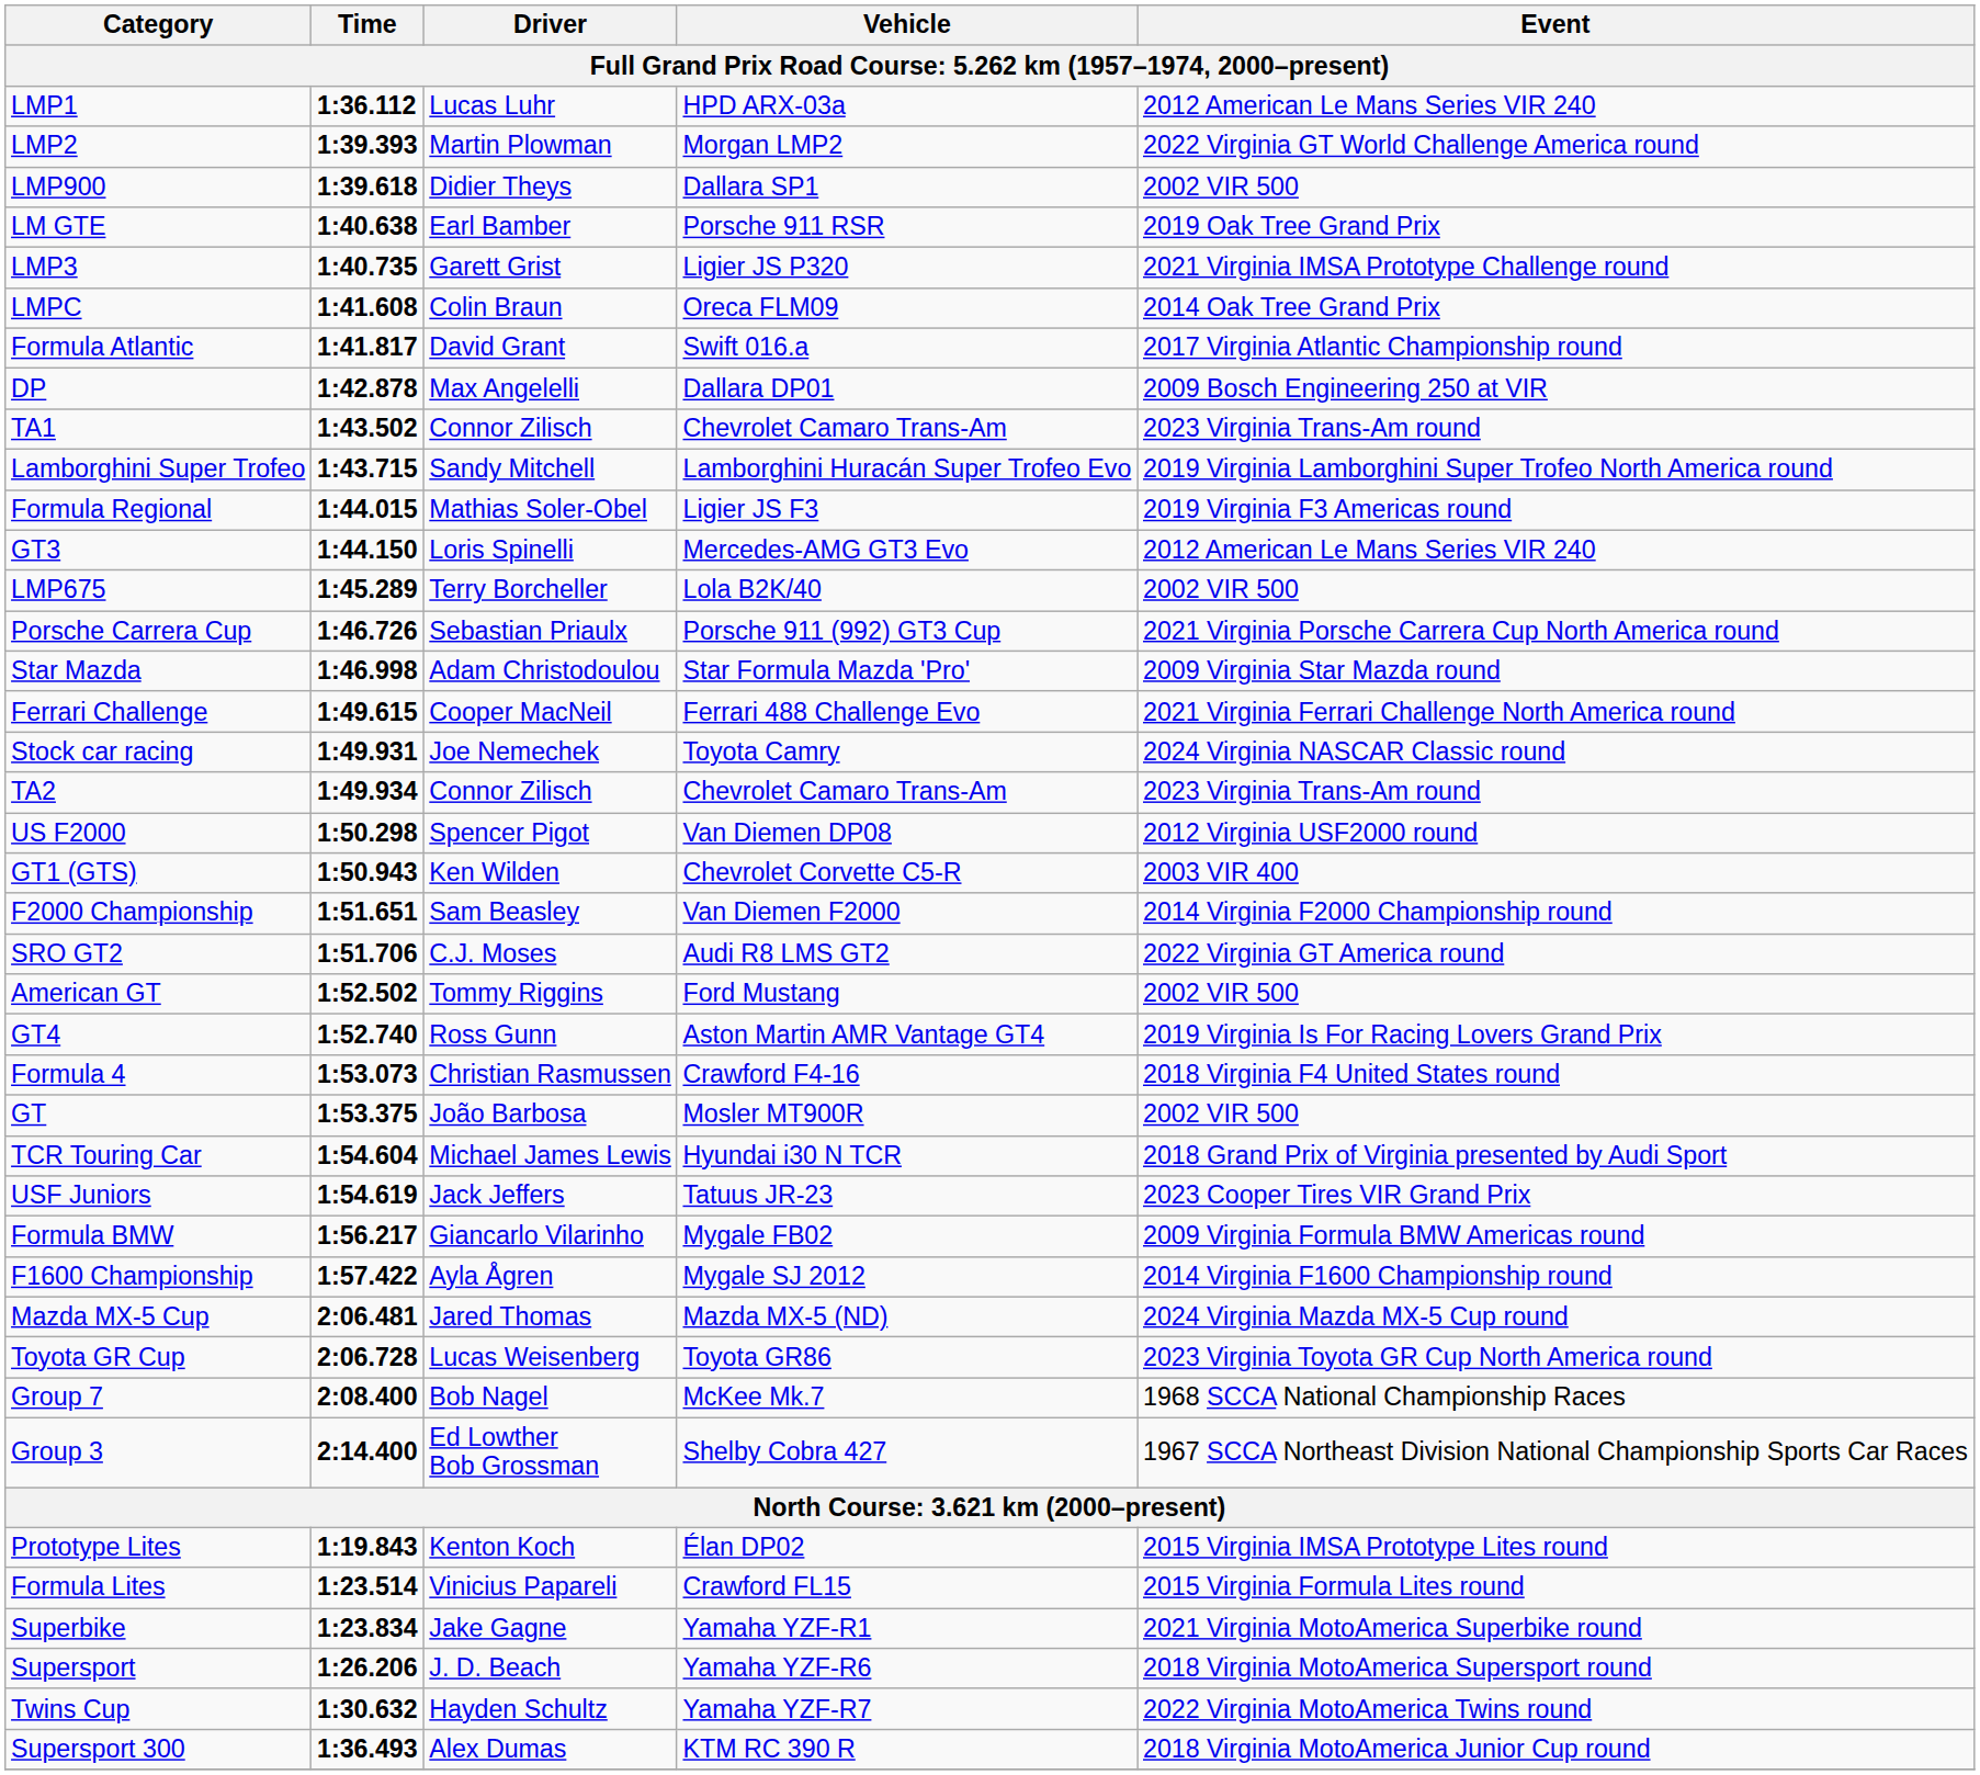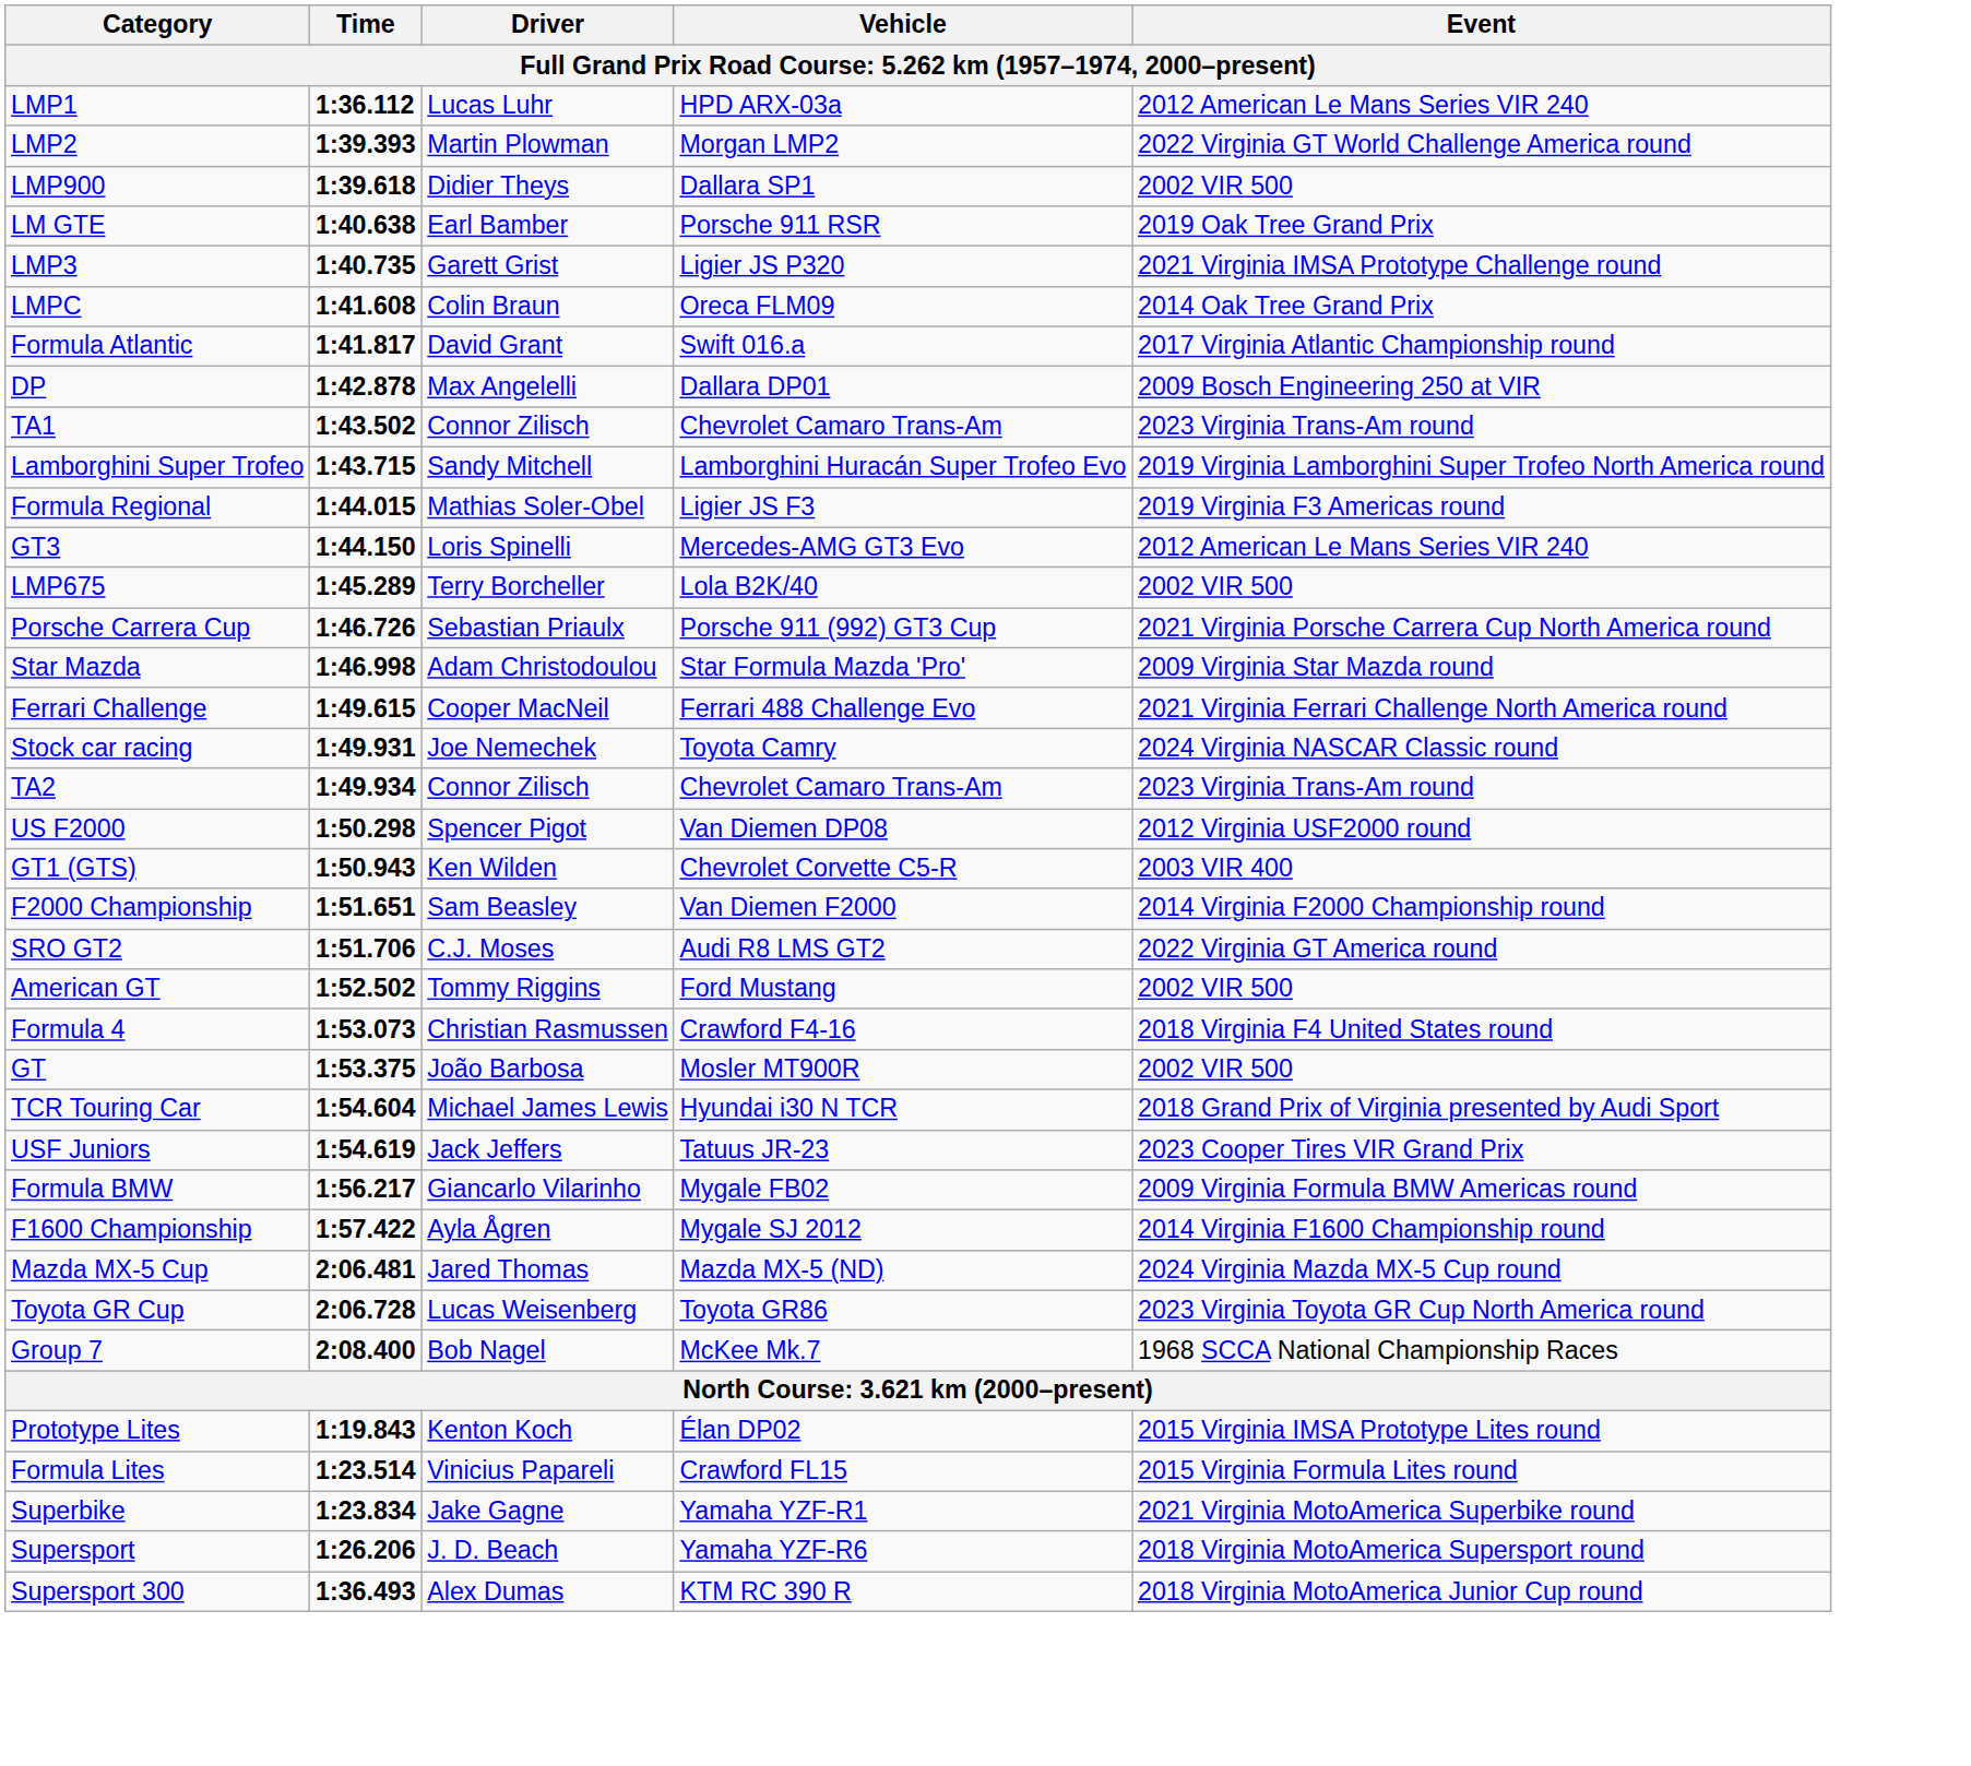 <table class="wikitable">
 <tr>
 <th>Category</th>
 <th>Time</th>
 <th>Driver</th>
 <th>Vehicle</th>
 <th>Event</th>
 </tr>
 <tr>
 <th colspan=5>Full Grand Prix Road Course: 5.262 km (1957–1974, 2000–present)</th>
 </tr>
 <tr>
 <td><a href='#'>LMP1</a></td>
 <td><strong>1:36.112</strong></td>
 <td><a href='#'>Lucas Luhr</a></td>
 <td><a href='#'>HPD ARX-03a</a></td>
 <td><a href='#'>2012 American Le Mans Series VIR 240</a></td>
 </tr>
 <tr>
 <td><a href='#'>LMP2</a></td>
 <td><strong>1:39.393</strong></td>
 <td><a href='#'>Martin Plowman</a></td>
 <td><a href='#'>Morgan LMP2</a></td>
 <td><a href='#'>2022 Virginia GT World Challenge America round</a></td>
 </tr>
 <tr>
 <td><a href='#'>LMP900</a></td>
 <td><strong>1:39.618</strong></td>
 <td><a href='#'>Didier Theys</a></td>
 <td><a href='#'>Dallara SP1</a></td>
 <td><a href='#'>2002 VIR 500</a></td>
 </tr>
 <tr>
 <td><a href='#'>LM GTE</a></td>
 <td><strong>1:40.638</strong></td>
 <td><a href='#'>Earl Bamber</a></td>
 <td><a href='#'>Porsche 911 RSR</a></td>
 <td><a href='#'>2019 Oak Tree Grand Prix</a></td>
 </tr>
 <tr>
 <td><a href='#'>LMP3</a></td>
 <td><strong>1:40.735</strong></td>
 <td><a href='#'>Garett Grist</a></td>
 <td><a href='#'>Ligier JS P320</a></td>
 <td><a href='#'>2021 Virginia IMSA Prototype Challenge round</a></td>
 </tr>
 <tr>
 <td><a href='#'>LMPC</a></td>
 <td><strong>1:41.608</strong></td>
 <td><a href='#'>Colin Braun</a></td>
 <td><a href='#'>Oreca FLM09</a></td>
 <td><a href='#'>2014 Oak Tree Grand Prix</a></td>
 </tr>
 <tr>
 <td><a href='#'>Formula Atlantic</a></td>
 <td><strong>1:41.817</strong></td>
 <td><a href='#'>David Grant</a></td>
 <td><a href='#'>Swift 016.a</a></td>
 <td><a href='#'>2017 Virginia Atlantic Championship round</a></td>
 </tr>
 <tr>
 <td><a href='#'>DP</a></td>
 <td><strong>1:42.878</strong></td>
 <td><a href='#'>Max Angelelli</a></td>
 <td><a href='#'>Dallara DP01</a></td>
 <td><a href='#'>2009 Bosch Engineering 250 at VIR</a></td>
 </tr>
 <tr>
 <td><a href='#'>TA1</a></td>
 <td><strong>1:43.502</strong></td>
 <td><a href='#'>Connor Zilisch</a></td>
 <td><a href='#'>Chevrolet Camaro Trans-Am</a></td>
 <td><a href='#'>2023 Virginia Trans-Am round</a></td>
 </tr>
 <tr>
 <td><a href='#'>Lamborghini Super Trofeo</a></td>
 <td><strong>1:43.715</strong></td>
 <td><a href='#'>Sandy Mitchell</a></td>
 <td><a href='#'>Lamborghini Huracán Super Trofeo Evo</a></td>
 <td><a href='#'>2019 Virginia Lamborghini Super Trofeo North America round</a></td>
 </tr>
 <tr>
 <td><a href='#'>Formula Regional</a></td>
 <td><strong>1:44.015</strong></td>
 <td><a href='#'>Mathias Soler-Obel</a></td>
 <td><a href='#'>Ligier JS F3</a></td>
 <td><a href='#'>2019 Virginia F3 Americas round</a></td>
 </tr>
 <tr>
 <td><a href='#'>GT3</a></td>
 <td><strong>1:44.150</strong></td>
 <td><a href='#'>Loris Spinelli</a></td>
 <td><a href='#'>Mercedes-AMG GT3 Evo</a></td>
 <td><a href='#'>2012 American Le Mans Series VIR 240</a></td>
 </tr>
 <tr>
 <td><a href='#'>LMP675</a></td>
 <td><strong>1:45.289</strong></td>
 <td><a href='#'>Terry Borcheller</a></td>
 <td><a href='#'>Lola B2K/40</a></td>
 <td><a href='#'>2002 VIR 500</a></td>
 </tr>
 <tr>
 <td><a href='#'>Porsche Carrera Cup</a></td>
 <td><strong>1:46.726</strong></td>
 <td><a href='#'>Sebastian Priaulx</a></td>
 <td><a href='#'>Porsche 911 (992) GT3 Cup</a></td>
 <td><a href='#'>2021 Virginia Porsche Carrera Cup North America round</a></td>
 </tr>
 <tr>
 <td><a href='#'>Star Mazda</a></td>
 <td><strong>1:46.998</strong></td>
 <td><a href='#'>Adam Christodoulou</a></td>
 <td><a href='#'>Star Formula Mazda 'Pro'</a></td>
 <td><a href='#'>2009 Virginia Star Mazda round</a></td>
 </tr>
 <tr>
 <td><a href='#'>Ferrari Challenge</a></td>
 <td><strong>1:49.615</strong></td>
 <td><a href='#'>Cooper MacNeil</a></td>
 <td><a href='#'>Ferrari 488 Challenge Evo</a></td>
 <td><a href='#'>2021 Virginia Ferrari Challenge North America round</a></td>
 </tr>
 <tr>
 <td><a href='#'>Stock car racing</a></td>
 <td><strong>1:49.931</strong></td>
 <td><a href='#'>Joe Nemechek</a></td>
 <td><a href='#'>Toyota Camry</a></td>
 <td><a href='#'>2024 Virginia NASCAR Classic round</a></td>
 </tr>
 <tr>
 <td><a href='#'>TA2</a></td>
 <td><strong>1:49.934</strong></td>
 <td><a href='#'>Connor Zilisch</a></td>
 <td><a href='#'>Chevrolet Camaro Trans-Am</a></td>
 <td><a href='#'>2023 Virginia Trans-Am round</a></td>
 </tr>
 <tr>
 <td><a href='#'>US F2000</a></td>
 <td><strong>1:50.298</strong></td>
 <td><a href='#'>Spencer Pigot</a></td>
 <td><a href='#'>Van Diemen DP08</a></td>
 <td><a href='#'>2012 Virginia USF2000 round</a></td>
 </tr>
 <tr>
 <td><a href='#'>GT1 (GTS)</a></td>
 <td><strong>1:50.943</strong></td>
 <td><a href='#'>Ken Wilden</a></td>
 <td><a href='#'>Chevrolet Corvette C5-R</a></td>
 <td><a href='#'>2003 VIR 400</a></td>
 </tr>
 <tr>
 <td><a href='#'>F2000 Championship</a></td>
 <td><strong>1:51.651</strong></td>
 <td><a href='#'>Sam Beasley</a></td>
 <td><a href='#'>Van Diemen F2000</a></td>
 <td><a href='#'>2014 Virginia F2000 Championship round</a></td>
 </tr>
 <tr>
 <td><a href='#'>SRO GT2</a></td>
 <td><strong>1:51.706</strong></td>
 <td><a href='#'>C.J. Moses</a></td>
 <td><a href='#'>Audi R8 LMS GT2</a></td>
 <td><a href='#'>2022 Virginia GT America round</a></td>
 </tr>
 <tr>
 <td><a href='#'>American GT</a></td>
 <td><strong>1:52.502</strong></td>
 <td><a href='#'>Tommy Riggins</a></td>
 <td><a href='#'>Ford Mustang</a></td>
 <td><a href='#'>2002 VIR 500</a></td>
 </tr>
 <tr>
-<td><a href='#'>GT4</a></td>
-<td><strong>1:52.740</strong></td>
-<td><a href='#'>Ross Gunn</a></td>
-<td><a href='#'>Aston Martin AMR Vantage GT4</a></td>
-<td><a href='#'>2019 Virginia Is For Racing Lovers Grand Prix</a></td>
-</tr>
-<tr>
 <td><a href='#'>Formula 4</a></td>
 <td><strong>1:53.073</strong></td>
 <td><a href='#'>Christian Rasmussen</a></td>
 <td><a href='#'>Crawford F4-16</a></td>
 <td><a href='#'>2018 Virginia F4 United States round</a></td>
 </tr>
 <tr>
 <td><a href='#'>GT</a></td>
 <td><strong>1:53.375</strong></td>
 <td><a href='#'>João Barbosa</a></td>
 <td><a href='#'>Mosler MT900R</a></td>
 <td><a href='#'>2002 VIR 500</a></td>
 </tr>
 <tr>
 <td><a href='#'>TCR Touring Car</a></td>
 <td><strong>1:54.604</strong></td>
 <td><a href='#'>Michael James Lewis</a></td>
 <td><a href='#'>Hyundai i30 N TCR</a></td>
 <td><a href='#'>2018 Grand Prix of Virginia presented by Audi Sport</a></td>
 </tr>
 <tr>
 <td><a href='#'>USF Juniors</a></td>
 <td><strong>1:54.619</strong></td>
 <td><a href='#'>Jack Jeffers</a></td>
 <td><a href='#'>Tatuus JR-23</a></td>
 <td><a href='#'>2023 Cooper Tires VIR Grand Prix</a></td>
 </tr>
 <tr>
 <td><a href='#'>Formula BMW</a></td>
 <td><strong>1:56.217</strong></td>
 <td><a href='#'>Giancarlo Vilarinho</a></td>
 <td><a href='#'>Mygale FB02</a></td>
 <td><a href='#'>2009 Virginia Formula BMW Americas round</a></td>
 </tr>
 <tr>
 <td><a href='#'>F1600 Championship</a></td>
 <td><strong>1:57.422</strong></td>
 <td><a href='#'>Ayla Ågren</a></td>
 <td><a href='#'>Mygale SJ 2012</a></td>
 <td><a href='#'>2014 Virginia F1600 Championship round</a></td>
 </tr>
 <tr>
 <td><a href='#'>Mazda MX-5 Cup</a></td>
 <td><strong>2:06.481</strong></td>
 <td><a href='#'>Jared Thomas</a></td>
 <td><a href='#'>Mazda MX-5 (ND)</a></td>
 <td><a href='#'>2024 Virginia Mazda MX-5 Cup round</a></td>
 </tr>
 <tr>
 <td><a href='#'>Toyota GR Cup</a></td>
 <td><strong>2:06.728</strong></td>
 <td><a href='#'>Lucas Weisenberg</a></td>
 <td><a href='#'>Toyota GR86</a></td>
 <td><a href='#'>2023 Virginia Toyota GR Cup North America round</a></td>
 </tr>
 <tr>
 <td><a href='#'>Group 7</a></td>
 <td><strong>2:08.400</strong></td>
 <td><a href='#'>Bob Nagel</a></td>
 <td><a href='#'>McKee Mk.7</a></td>
 <td>1968 <a href='#'>SCCA</a> National Championship Races</td>
 </tr>
 <tr>
-<td><a href='#'>Group 3</a></td>
-<td><strong>2:14.400</strong></td>
-<td><a href='#'>Ed Lowther</a><br><a href='#'>Bob Grossman</a></td>
-<td><a href='#'>Shelby Cobra 427</a></td>
-<td>1967 <a href='#'>SCCA</a> Northeast Division National Championship Sports Car Races</td>
-</tr>
-<tr>
 <th colspan=5>North Course: 3.621 km (2000–present)</th>
 </tr>
 <tr>
 <td><a href='#'>Prototype Lites</a></td>
 <td><strong>1:19.843</strong></td>
 <td><a href='#'>Kenton Koch</a></td>
 <td><a href='#'>Élan DP02</a></td>
 <td><a href='#'>2015 Virginia IMSA Prototype Lites round</a></td>
 </tr>
 <tr>
 <td><a href='#'>Formula Lites</a></td>
 <td><strong>1:23.514</strong></td>
 <td><a href='#'>Vinicius Papareli</a></td>
 <td><a href='#'>Crawford FL15</a></td>
 <td><a href='#'>2015 Virginia Formula Lites round</a></td>
 </tr>
 <tr>
 <td><a href='#'>Superbike</a></td>
 <td><strong>1:23.834</strong></td>
 <td><a href='#'>Jake Gagne</a></td>
 <td><a href='#'>Yamaha YZF-R1</a></td>
 <td><a href='#'>2021 Virginia MotoAmerica Superbike round</a></td>
 </tr>
 <tr>
 <td><a href='#'>Supersport</a></td>
 <td><strong>1:26.206</strong></td>
 <td><a href='#'>J. D. Beach</a></td>
 <td><a href='#'>Yamaha YZF-R6</a></td>
 <td><a href='#'>2018 Virginia MotoAmerica Supersport round</a></td>
 </tr>
 <tr>
-<td><a href='#'>Twins Cup</a></td>
-<td><strong>1:30.632</strong></td>
-<td><a href='#'>Hayden Schultz</a></td>
-<td><a href='#'>Yamaha YZF-R7</a></td>
-<td><a href='#'>2022 Virginia MotoAmerica Twins round</a></td>
-</tr>
-<tr>
 <td><a href='#'>Supersport 300</a></td>
 <td><strong>1:36.493</strong></td>
 <td><a href='#'>Alex Dumas</a></td>
 <td><a href='#'>KTM RC 390 R</a></td>
 <td><a href='#'>2018 Virginia MotoAmerica Junior Cup round</a></td>
 </tr>
 <tr>
 </tr>
 </table>
